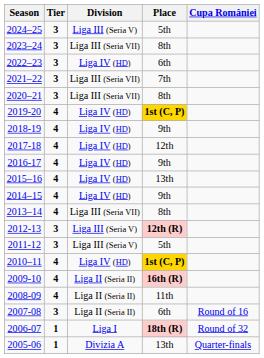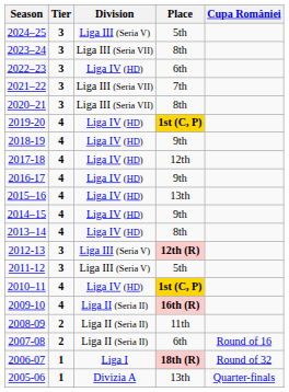 <table class="wikitable" style="text-align:center; font-size:90%">
 <tr>
 <th>Season</th>
 <th>Tier</th>
 <th>Division</th>
 <th>Place</th>
 <th><a href='#'>Cupa României</a></th>
 </tr>
 <tr>
 <td><a href='#'>2024–25</a></td>
 <td><strong>3</strong></td>
 <td><a href='#'>Liga III</a> <small>(Seria V)</small></td>
 <td>5th</td>
 <td></td>
 </tr>
 <tr>
 <td><a href='#'>2023–24</a></td>
 <td><strong>3</strong></td>
 <td>Liga III <small>(Seria VII)</small></td>
 <td>8th</td>
 <td></td>
 </tr>
 <tr>
 <td><a href='#'>2022–23</a></td>
 <td><strong>3</strong></td>
 <td><a href='#'>Liga IV</a> <small>(<a href='#'>HD</a>)</small></td>
 <td>6th</td>
 <td></td>
 </tr>
 <tr>
 <td><a href='#'>2021–22</a></td>
 <td><strong>3</strong></td>
 <td>Liga III <small>(Seria VII)</small></td>
 <td>7th</td>
 <td></td>
 </tr>
 <tr>
 <td><a href='#'>2020–21</a></td>
 <td><strong>3</strong></td>
 <td>Liga III <small>(Seria VII)</small></td>
 <td>8th</td>
 <td></td>
 </tr>
 <tr>
 <td><a href='#'>2019-20</a></td>
 <td><strong>4</strong></td>
 <td><a href='#'>Liga IV</a> <small>(<a href='#'>HD</a>)</small></td>
 <td align=center bgcolor=gold><strong>1st (C, P)</strong></td>
 <td></td>
 </tr>
 <tr>
 <td><a href='#'>2018-19</a></td>
 <td><strong>4</strong></td>
 <td><a href='#'>Liga IV</a> <small>(<a href='#'>HD</a>)</small></td>
 <td>9th</td>
 <td></td>
 </tr>
 <tr>
 <td><a href='#'>2017-18</a></td>
 <td><strong>4</strong></td>
 <td><a href='#'>Liga IV</a> <small>(<a href='#'>HD</a>)</small></td>
 <td>12th</td>
 <td></td>
 </tr>
 <tr>
 <td><a href='#'>2016-17</a></td>
 <td><strong>4</strong></td>
 <td><a href='#'>Liga IV</a> <small>(<a href='#'>HD</a>)</small></td>
 <td>9th</td>
 <td></td>
 </tr>
 <tr>
 <td><a href='#'>2015–16</a></td>
 <td><strong>4</strong></td>
 <td><a href='#'>Liga IV</a> <small>(<a href='#'>HD</a>)</small></td>
 <td>13th</td>
 <td></td>
 </tr>
 <tr>
 <td><a href='#'>2014–15</a></td>
 <td><strong>4</strong></td>
 <td><a href='#'>Liga IV</a> <small>(<a href='#'>HD</a>)</small></td>
 <td>9th</td>
 <td></td>
 </tr>
 <tr>
 <td><a href='#'>2013–14</a></td>
 <td><strong>4</strong></td>
-<td>Liga III <small>(Seria VII)</small></td>
+<td><a href='#'>Liga IV</a> <small>(<a href='#'>HD</a>)</small></td>
 <td>8th</td>
 <td></td>
 </tr>
 <tr>
 <td><a href='#'>2012-13</a></td>
 <td><strong>3</strong></td>
 <td><a href='#'>Liga III</a> <small>(Seria V)</small></td>
 <td align=center bgcolor=#FFCCCC><strong>12th (R)</strong></td>
 <td></td>
 </tr>
 <tr>
 <td><a href='#'>2011-12</a></td>
 <td><strong>3</strong></td>
 <td>Liga III <small>(Seria V)</small></td>
 <td>5th</td>
 <td></td>
 </tr>
 <tr>
 <td><a href='#'>2010–11</a></td>
 <td><strong>4</strong></td>
 <td><a href='#'>Liga IV</a> <small>(<a href='#'>HD</a>)</small></td>
 <td align=center bgcolor=gold><strong>1st (C, P)</strong></td>
 <td></td>
 </tr>
 <tr>
 <td><a href='#'>2009-10</a></td>
 <td><strong>4</strong></td>
 <td><a href='#'>Liga II</a> <small>(Seria II)</small></td>
 <td align=center bgcolor=#FFCCCC><strong>16th (R)</strong></td>
 <td></td>
 </tr>
 <tr>
 <td><a href='#'>2008-09</a></td>
-<td><strong>4</strong></td>
+<td><strong>2</strong></td>
 <td>Liga II <small>(Seria II)</small></td>
 <td>11th</td>
 <td></td>
 </tr>
 <tr>
 <td><a href='#'>2007-08</a></td>
-<td><strong>3</strong></td>
+<td><strong>2</strong></td>
 <td>Liga II <small>(Seria II)</small></td>
 <td>6th</td>
 <td><a href='#'>Round of 16</a></td>
 </tr>
 <tr>
 <td><a href='#'>2006-07</a></td>
 <td><strong>1</strong></td>
 <td><a href='#'>Liga I</a></td>
 <td align=center bgcolor=#FFCCCC><strong>18th (R)</strong></td>
 <td><a href='#'>Round of 32</a></td>
 </tr>
 <tr>
 <td><a href='#'>2005-06</a></td>
 <td><strong>1</strong></td>
 <td><a href='#'>Divizia A</a></td>
 <td>13th</td>
 <td><a href='#'>Quarter-finals</a></td>
 </tr>
 </table>
